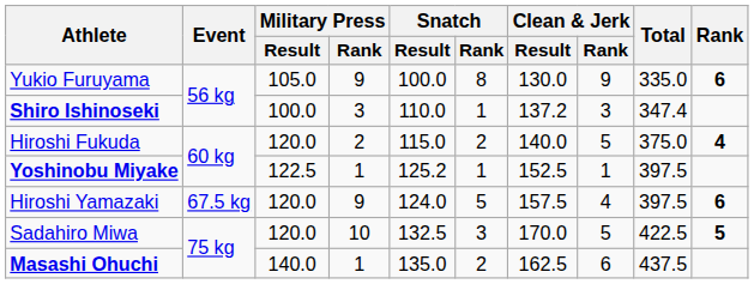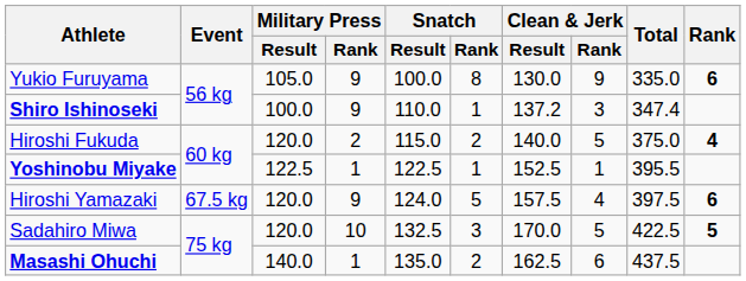 <table class="wikitable" style="font-size:90%">
 <tr>
 <th rowspan="2">Athlete</th>
 <th rowspan="2">Event</th>
 <th colspan="2">Military Press</th>
 <th colspan="2">Snatch</th>
 <th colspan="2">Clean & Jerk</th>
 <th rowspan="2">Total</th>
 <th rowspan="2">Rank</th>
 </tr>
 <tr style="font-size:95%">
 <th>Result</th>
 <th>Rank</th>
 <th>Result</th>
 <th>Rank</th>
 <th>Result</th>
 <th>Rank</th>
 </tr>
 <tr align=center>
 <td align=left><a href='#'>Yukio Furuyama</a></td>
 <td align=left rowspan=2><a href='#'>56 kg</a></td>
 <td>105.0</td>
 <td>9</td>
 <td>100.0</td>
 <td>8</td>
 <td>130.0</td>
 <td>9</td>
 <td>335.0</td>
 <td><strong>6</strong></td>
 </tr>
 <tr align=center>
 <td align=left><strong><a href='#'>Shiro Ishinoseki</a></strong></td>
 <td>100.0</td>
-<td>3</td>
+<td>9</td>
 <td>110.0</td>
 <td>1</td>
 <td>137.2</td>
 <td>3</td>
 <td>347.4</td>
 <td></td>
 </tr>
 <tr align=center>
 <td align=left><a href='#'>Hiroshi Fukuda</a></td>
 <td align=left rowspan=2><a href='#'>60 kg</a></td>
 <td>120.0</td>
 <td>2</td>
 <td>115.0</td>
 <td>2</td>
 <td>140.0</td>
 <td>5</td>
 <td>375.0</td>
 <td><strong>4</strong></td>
 </tr>
 <tr align=center>
 <td align=left><strong><a href='#'>Yoshinobu Miyake</a></strong></td>
 <td>122.5</td>
 <td>1</td>
-<td>125.2</td>
+<td>122.5</td>
 <td>1</td>
 <td>152.5</td>
 <td>1</td>
-<td>397.5</td>
+<td>395.5</td>
 <td></td>
 </tr>
 <tr align=center>
 <td align=left><a href='#'>Hiroshi Yamazaki</a></td>
 <td align=left rowspan=1><a href='#'>67.5 kg</a></td>
 <td>120.0</td>
 <td>9</td>
 <td>124.0</td>
 <td>5</td>
 <td>157.5</td>
 <td>4</td>
 <td>397.5</td>
 <td><strong>6</strong></td>
 </tr>
 <tr align=center>
 <td align=left><a href='#'>Sadahiro Miwa</a></td>
 <td align=left rowspan=2><a href='#'>75 kg</a></td>
 <td>120.0</td>
 <td>10</td>
 <td>132.5</td>
 <td>3</td>
 <td>170.0</td>
 <td>5</td>
 <td>422.5</td>
 <td><strong>5</strong></td>
 </tr>
 <tr align=center>
 <td align=left><strong><a href='#'>Masashi Ohuchi</a></strong></td>
 <td>140.0</td>
 <td>1</td>
 <td>135.0</td>
 <td>2</td>
 <td>162.5</td>
 <td>6</td>
 <td>437.5</td>
 <td></td>
 </tr>
 </table>
